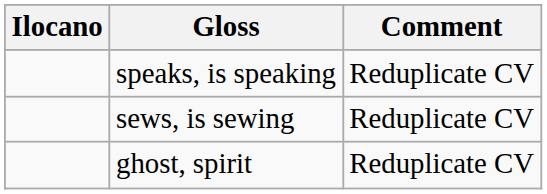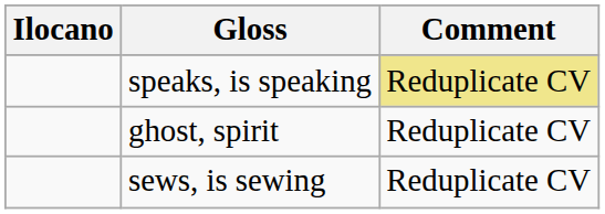 <table class="wikitable">
 <tr>
 <th>Ilocano</th>
 <th>Gloss</th>
 <th>Comment</th>
 </tr>
 <tr>
 <td></td>
 <td>speaks, is speaking</td>
+<td style="background: khaki;">Reduplicate CV</td>
+</tr>
+<tr>
+<td></td>
+<td>ghost, spirit</td>
 <td>Reduplicate CV</td>
 </tr>
 <tr>
 <td></td>
 <td>sews, is sewing</td>
 <td>Reduplicate CV</td>
 </tr>
-<tr>
-<td></td>
-<td>ghost, spirit</td>
-<td>Reduplicate CV</td>
-</tr>
 </table>
